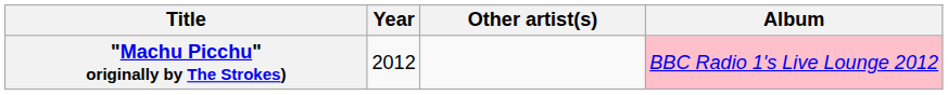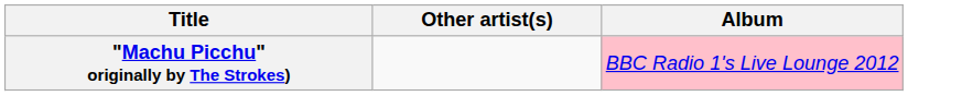 <table class="wikitable plainrowheaders" style="text-align:center;" border="1">
 <tr>
 <th scope="col" style="width:18em;">Title</th>
-<th scope="col">Year</th>
 <th scope="col" style="width:11em;">Other artist(s)</th>
 <th scope="col">Album</th>
 </tr>
 <tr>
 <th scope="row">"<a href='#'>Machu Picchu</a>" <br><small>originally by <a href='#'>The Strokes</a>)</small></th>
-<td>2012</td>
 <td></td>
 <td style="background: pink;"><em><a href='#'>BBC Radio 1's Live Lounge 2012</a></em></td>
 </tr>
 </table>
